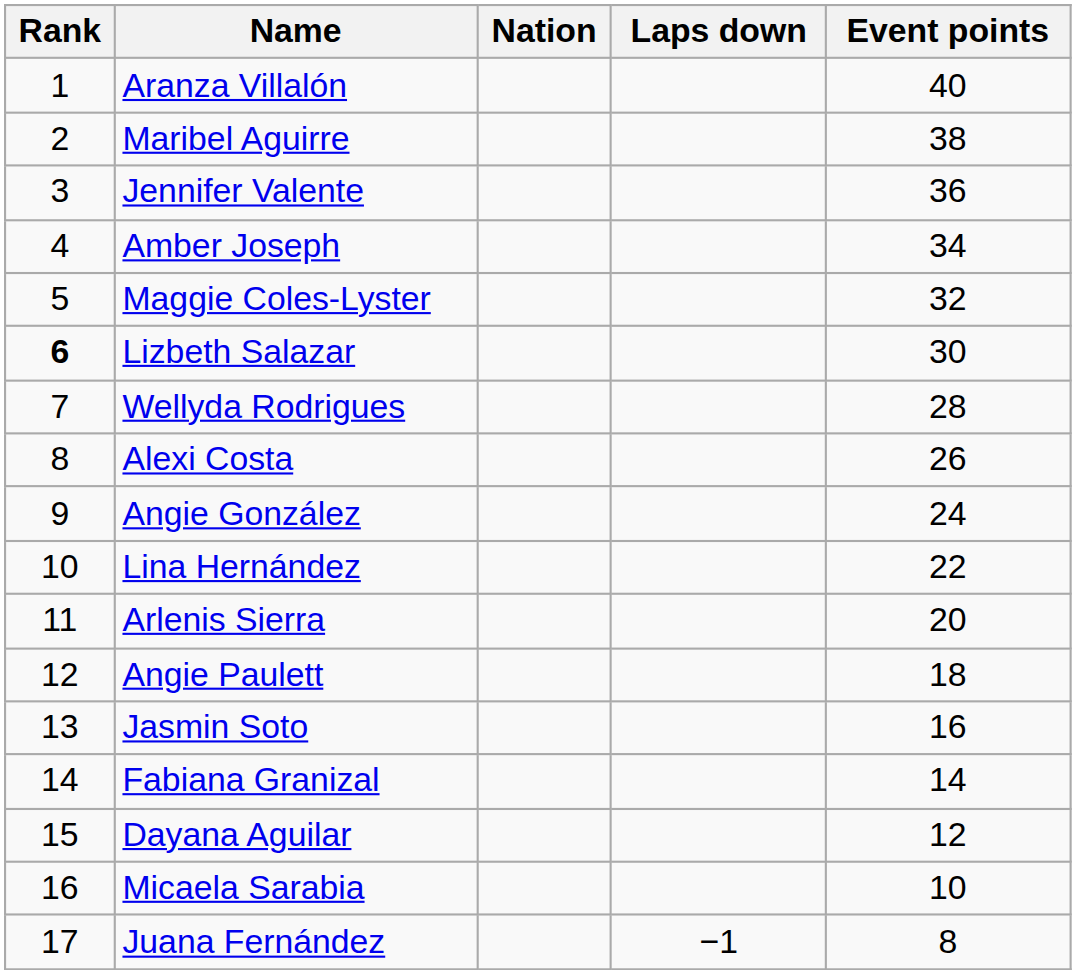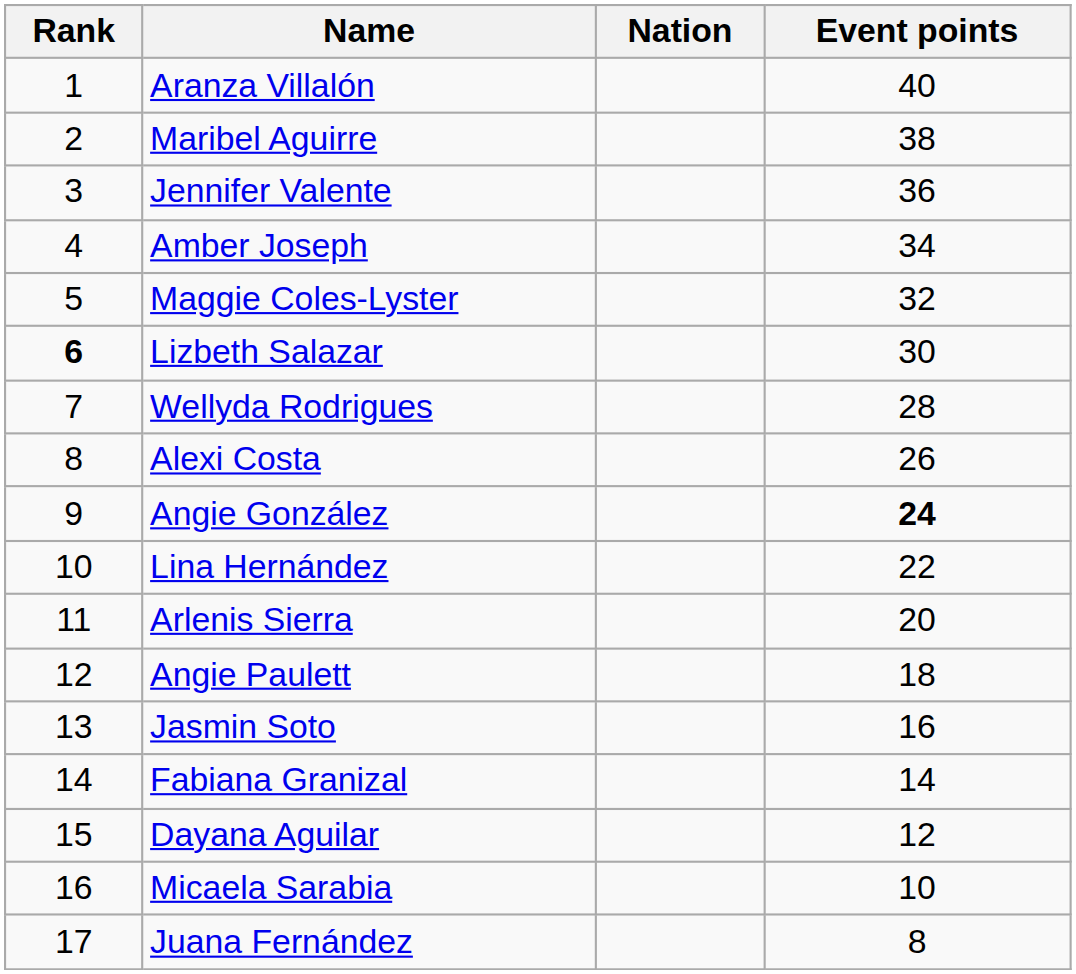 <table class="wikitable sortable" style="text-align:center" width=40%>
 <tr>
 <th>Rank</th>
 <th>Name</th>
 <th>Nation</th>
-<th>Laps down</th>
 <th>Event points</th>
 </tr>
 <tr>
 <td>1</td>
 <td align=left><a href='#'>Aranza Villalón</a></td>
 <td align=left></td>
-<td></td>
 <td>40</td>
 </tr>
 <tr>
 <td>2</td>
 <td align=left><a href='#'>Maribel Aguirre</a></td>
 <td align=left></td>
-<td></td>
 <td>38</td>
 </tr>
 <tr>
 <td>3</td>
 <td align=left><a href='#'>Jennifer Valente</a></td>
 <td align=left></td>
-<td></td>
 <td>36</td>
 </tr>
 <tr>
 <td>4</td>
 <td align=left><a href='#'>Amber Joseph</a></td>
 <td align=left></td>
-<td></td>
 <td>34</td>
 </tr>
 <tr>
 <td>5</td>
 <td align=left><a href='#'>Maggie Coles-Lyster</a></td>
 <td align=left></td>
-<td></td>
 <td>32</td>
 </tr>
 <tr>
 <td><strong>6</strong></td>
 <td align=left><a href='#'>Lizbeth Salazar</a></td>
 <td align=left></td>
-<td></td>
 <td>30</td>
 </tr>
 <tr>
 <td>7</td>
 <td align=left><a href='#'>Wellyda Rodrigues</a></td>
 <td align=left></td>
-<td></td>
 <td>28</td>
 </tr>
 <tr>
 <td>8</td>
 <td align=left><a href='#'>Alexi Costa</a></td>
 <td align=left></td>
-<td></td>
 <td>26</td>
 </tr>
 <tr>
 <td>9</td>
 <td align=left><a href='#'>Angie González</a></td>
 <td align=left></td>
-<td></td>
-<td>24</td>
+<td><strong>24</strong></td>
 </tr>
 <tr>
 <td>10</td>
 <td align=left><a href='#'>Lina Hernández</a></td>
 <td align=left></td>
-<td></td>
 <td>22</td>
 </tr>
 <tr>
 <td>11</td>
 <td align=left><a href='#'>Arlenis Sierra</a></td>
 <td align=left></td>
-<td></td>
 <td>20</td>
 </tr>
 <tr>
 <td>12</td>
 <td align=left><a href='#'>Angie Paulett</a></td>
 <td align=left></td>
-<td></td>
 <td>18</td>
 </tr>
 <tr>
 <td>13</td>
 <td align=left><a href='#'>Jasmin Soto</a></td>
 <td align=left></td>
-<td></td>
 <td>16</td>
 </tr>
 <tr>
 <td>14</td>
 <td align=left><a href='#'>Fabiana Granizal</a></td>
 <td align=left></td>
-<td></td>
 <td>14</td>
 </tr>
 <tr>
 <td>15</td>
 <td align=left><a href='#'>Dayana Aguilar</a></td>
 <td align=left></td>
-<td></td>
 <td>12</td>
 </tr>
 <tr>
 <td>16</td>
 <td align=left><a href='#'>Micaela Sarabia</a></td>
 <td align=left></td>
-<td></td>
 <td>10</td>
 </tr>
 <tr>
 <td>17</td>
 <td align=left><a href='#'>Juana Fernández</a></td>
 <td align=left></td>
-<td>−1</td>
 <td>8</td>
 </tr>
 </table>
